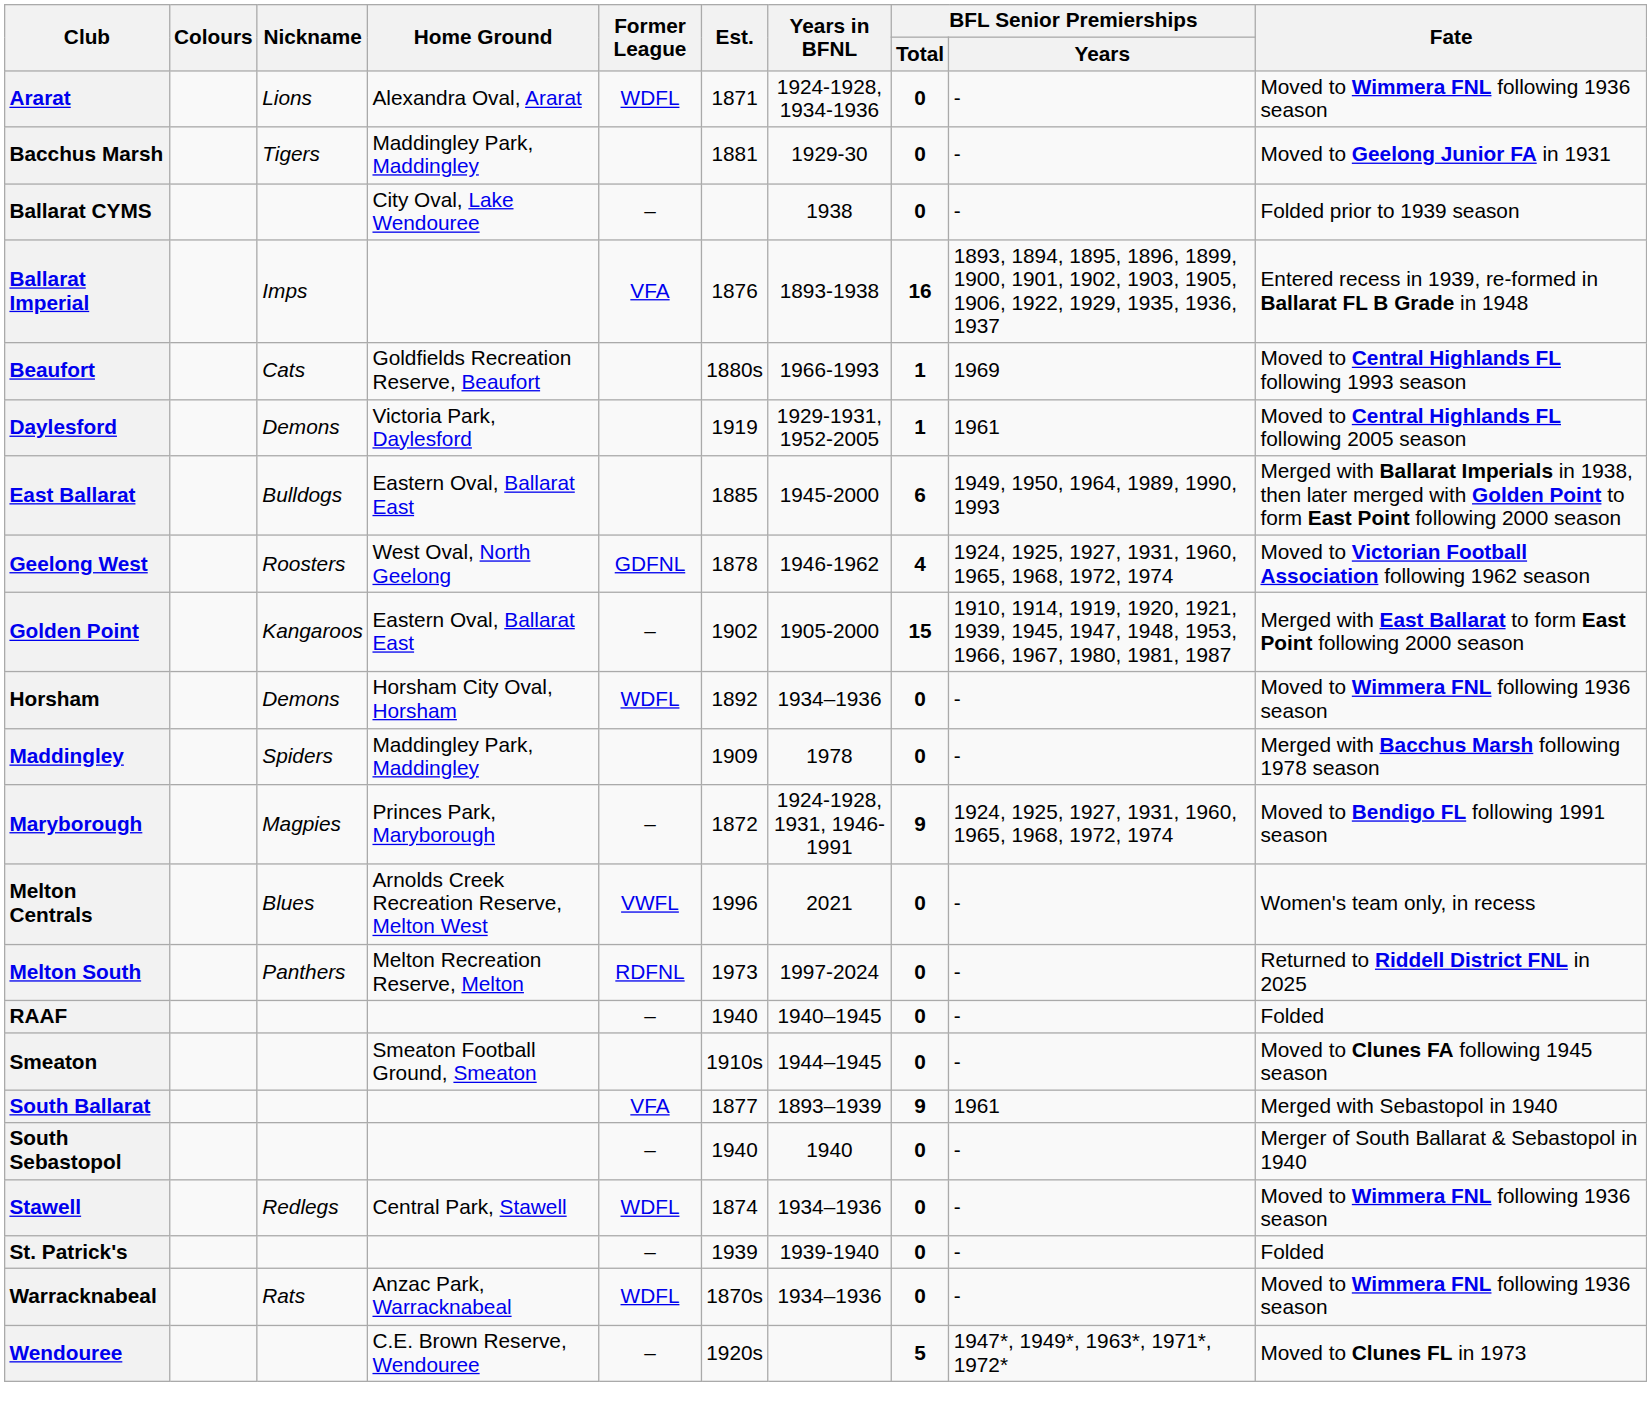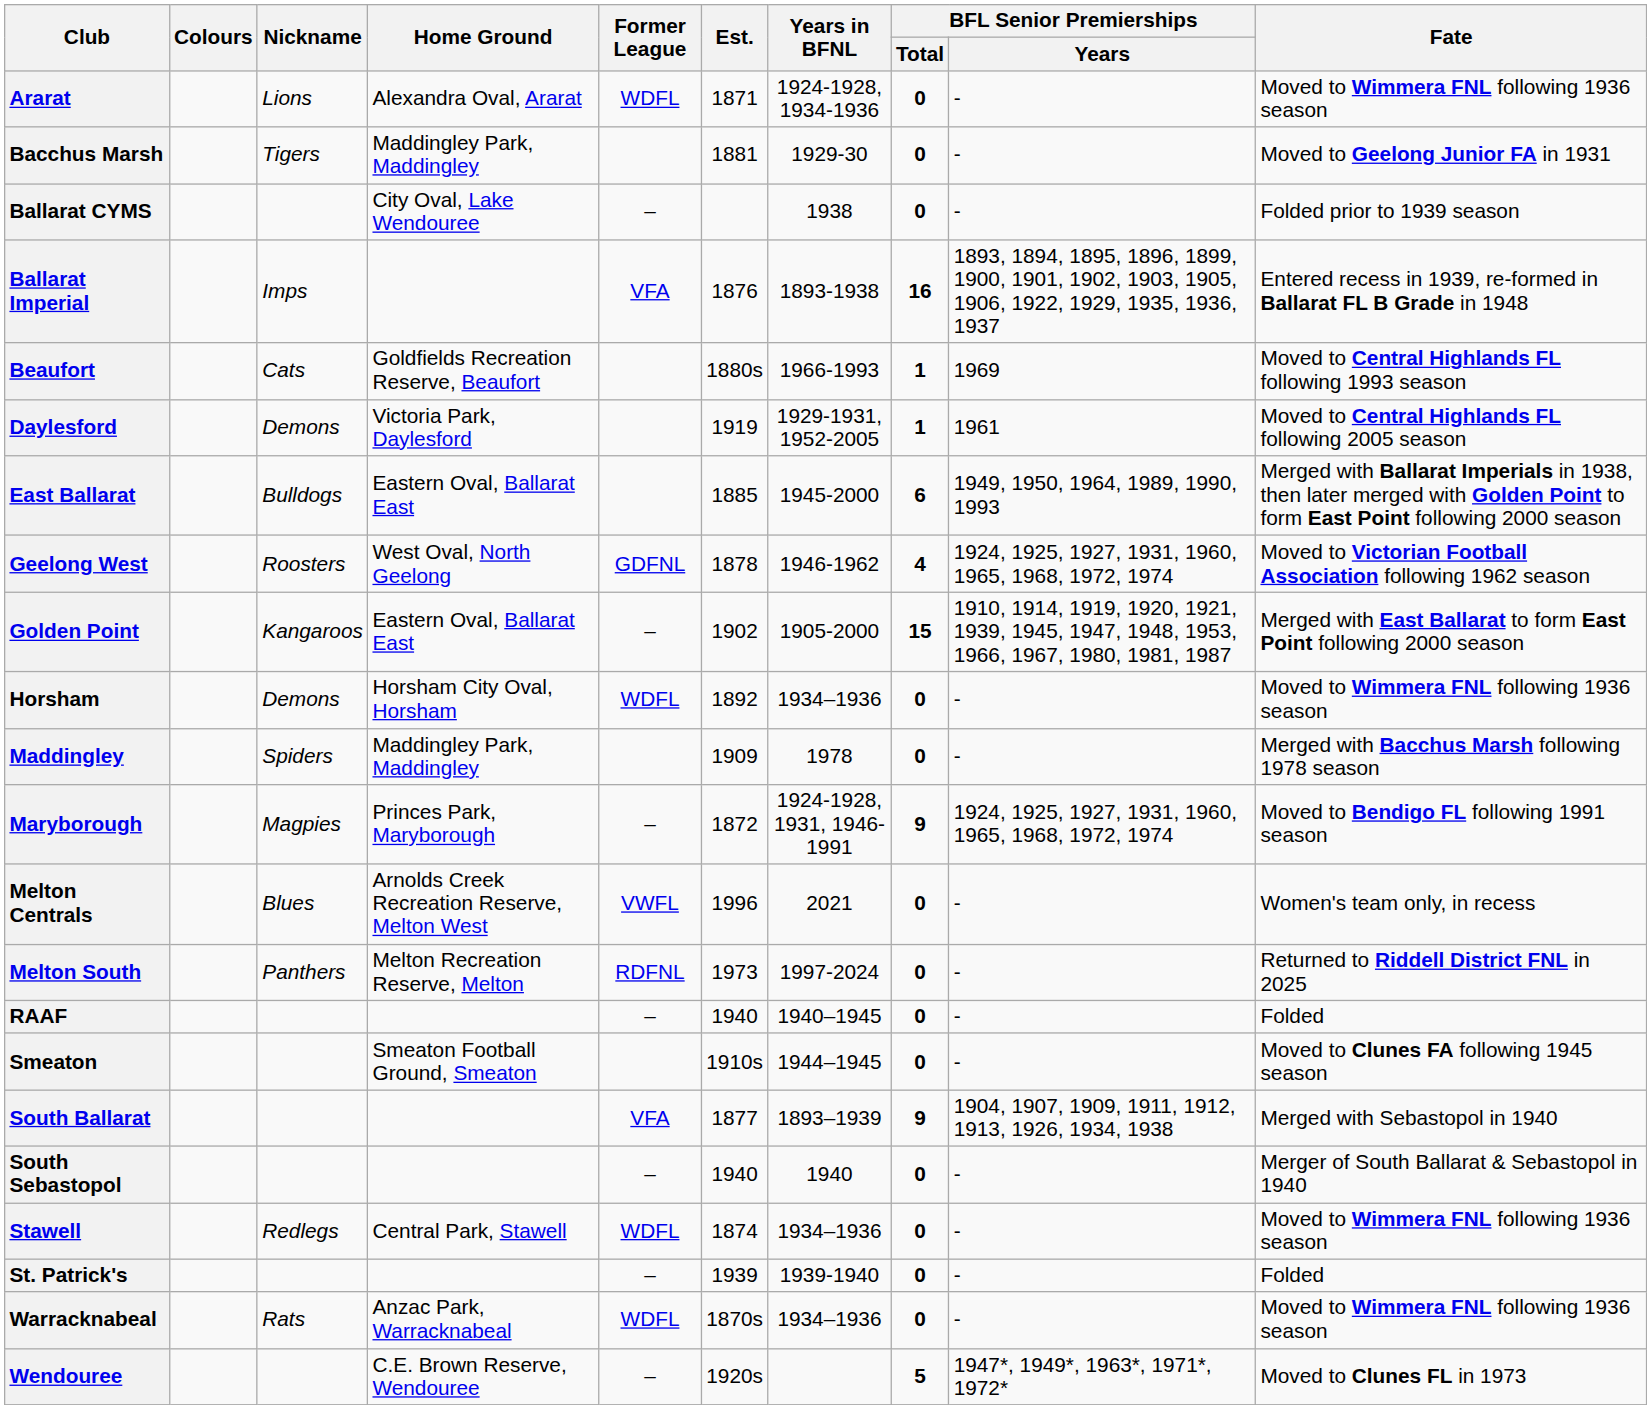 <table class="wikitable sortable" style="text-align:center; width:100%">
 <tr>
 <th rowspan="2">Club</th>
 <th rowspan="2">Colours</th>
 <th rowspan="2">Nickname</th>
 <th rowspan="2">Home Ground</th>
 <th rowspan="2">Former League</th>
 <th rowspan="2">Est.</th>
 <th rowspan="2">Years in BFNL</th>
 <th colspan="2">BFL Senior Premierships</th>
 <th rowspan="2">Fate</th>
 </tr>
 <tr>
 <th>Total</th>
 <th>Years</th>
 </tr>
 <tr>
 <th style="text-align:left"><a href='#'>Ararat</a></th>
 <td></td>
 <td align="left"><em>Lions</em></td>
 <td align="left">Alexandra Oval, <a href='#'>Ararat</a></td>
 <td><a href='#'>WDFL</a></td>
 <td align="center">1871</td>
 <td>1924-1928, 1934-1936</td>
 <td align="center"><strong>0</strong></td>
 <td align="left">-</td>
 <td align="left">Moved to <a href='#'><strong>Wimmera FNL</strong></a> following 1936 season</td>
 </tr>
 <tr>
 <th style="text-align:left">Bacchus Marsh</th>
 <td></td>
 <td align="left"><em>Tigers</em></td>
 <td align="left">Maddingley Park, <a href='#'>Maddingley</a></td>
 <td></td>
 <td>1881</td>
 <td>1929-30</td>
 <td><strong>0</strong></td>
 <td align="left">-</td>
 <td align="left">Moved to <strong><a href='#'>Geelong Junior FA</a></strong> in 1931</td>
 </tr>
 <tr>
 <th style="text-align:left">Ballarat CYMS</th>
 <td></td>
 <td></td>
 <td align="left">City Oval, <a href='#'>Lake Wendouree</a></td>
 <td>–</td>
 <td align="center"></td>
 <td>1938</td>
 <td align="center"><strong>0</strong></td>
 <td align="left">-</td>
 <td align="left">Folded prior to 1939 season</td>
 </tr>
 <tr>
 <th style="text-align:left"><a href='#'>Ballarat Imperial</a></th>
 <td></td>
 <td align="left"><em>Imps</em></td>
 <td></td>
 <td><a href='#'>VFA</a></td>
 <td align="center">1876</td>
 <td>1893-1938</td>
 <td align="center"><strong>16</strong></td>
 <td align="left">1893, 1894, 1895, 1896, 1899, 1900, 1901, 1902, 1903, 1905, 1906, 1922, 1929, 1935, 1936, 1937</td>
 <td align="left">Entered recess in 1939, re-formed in <strong>Ballarat FL B Grade</strong> in 1948</td>
 </tr>
 <tr>
 <th style="text-align:left"><a href='#'>Beaufort</a></th>
 <td></td>
 <td align="left"><em>Cats</em></td>
 <td align="left">Goldfields Recreation Reserve, <a href='#'>Beaufort</a></td>
 <td></td>
 <td align="center">1880s</td>
 <td>1966-1993</td>
 <td align="center"><strong>1</strong></td>
 <td align="left">1969</td>
 <td align="left">Moved to <a href='#'><strong>Central Highlands FL</strong></a> following 1993 season</td>
 </tr>
 <tr>
 <th style="text-align:left"><a href='#'>Daylesford</a></th>
 <td></td>
 <td align="left"><em>Demons</em></td>
 <td align="left">Victoria Park, <a href='#'>Daylesford</a></td>
 <td></td>
 <td align="center">1919</td>
 <td>1929-1931, 1952-2005</td>
 <td align="center"><strong>1</strong></td>
 <td align="left">1961</td>
 <td align="left">Moved to <strong><a href='#'>Central Highlands FL</a></strong> following 2005 season</td>
 </tr>
 <tr>
 <th style="text-align:left"><a href='#'>East Ballarat</a></th>
 <td align="left"></td>
 <td align="left"><em>Bulldogs</em></td>
 <td align="left">Eastern Oval, <a href='#'>Ballarat East</a></td>
 <td></td>
 <td align="center">1885</td>
 <td>1945-2000</td>
 <td align="center"><strong>6</strong></td>
 <td align="left">1949, 1950, 1964, 1989, 1990, 1993</td>
 <td align="left">Merged with <strong>Ballarat Imperials</strong> in 1938, then later merged with <a href='#'><strong>Golden Point</strong></a> to form <strong>East Point</strong> following 2000 season</td>
 </tr>
 <tr>
 <th style="text-align:left"><a href='#'>Geelong West</a></th>
 <td></td>
 <td align="left"><em>Roosters</em></td>
 <td align="left">West Oval, <a href='#'>North Geelong</a></td>
 <td><a href='#'>GDFNL</a></td>
 <td align="center">1878</td>
 <td>1946-1962</td>
 <td align="center"><strong>4</strong></td>
 <td align="left">1924, 1925, 1927, 1931, 1960, 1965, 1968, 1972, 1974</td>
 <td align="left">Moved to <a href='#'><strong>Victorian Football Association</strong></a> following 1962 season</td>
 </tr>
 <tr>
 <th style="text-align:left"><a href='#'>Golden Point</a></th>
 <td></td>
 <td align="left"><em>Kangaroos</em></td>
 <td align="left">Eastern Oval, <a href='#'>Ballarat East</a></td>
 <td>–</td>
 <td align="center">1902</td>
 <td>1905-2000</td>
 <td align="center"><strong>15</strong></td>
 <td align="left">1910, 1914, 1919, 1920, 1921, 1939, 1945, 1947, 1948, 1953, 1966, 1967, 1980, 1981, 1987</td>
 <td align="left">Merged with <a href='#'><strong>East Ballarat</strong></a> to form <strong>East Point</strong> following 2000 season</td>
 </tr>
 <tr>
 <th style="text-align:left">Horsham</th>
 <td></td>
 <td align="left"><em>Demons</em></td>
 <td align="left">Horsham City Oval, <a href='#'>Horsham</a></td>
 <td><a href='#'>WDFL</a></td>
 <td align="center">1892</td>
 <td>1934–1936</td>
 <td align="center"><strong>0</strong></td>
 <td align="left">-</td>
 <td align="left">Moved to <a href='#'><strong>Wimmera FNL</strong></a> following 1936 season</td>
 </tr>
 <tr>
 <th style="text-align:left"><a href='#'>Maddingley</a></th>
 <td></td>
 <td align="left"><em>Spiders</em></td>
 <td align="left">Maddingley Park, <a href='#'>Maddingley</a></td>
 <td></td>
 <td align="center">1909</td>
 <td>1978</td>
 <td align="center"><strong>0</strong></td>
 <td align="left">-</td>
 <td align="left">Merged with <a href='#'><strong>Bacchus Marsh</strong></a> following 1978 season</td>
 </tr>
 <tr>
 <th style="text-align:left"><a href='#'>Maryborough</a></th>
 <td></td>
 <td align="left"><em>Magpies</em></td>
 <td align="left">Princes Park, <a href='#'>Maryborough</a></td>
 <td>–</td>
 <td align="center">1872</td>
 <td>1924-1928, 1931, 1946-1991</td>
 <td align="center"><strong>9</strong></td>
 <td align="left">1924, 1925, 1927, 1931, 1960, 1965, 1968, 1972, 1974</td>
 <td align="left">Moved to <a href='#'><strong>Bendigo FL</strong></a> following 1991 season</td>
 </tr>
 <tr>
 <th style="text-align:left">Melton Centrals</th>
 <td></td>
 <td align="left"><em>Blues</em></td>
 <td align="left">Arnolds Creek Recreation Reserve, <a href='#'>Melton West</a></td>
 <td><a href='#'>VWFL</a></td>
 <td>1996</td>
 <td>2021</td>
 <td><strong>0</strong></td>
 <td align="left">-</td>
 <td align="left">Women's team only, in recess</td>
 </tr>
 <tr>
 <th style="text-align:left"><a href='#'>Melton South</a></th>
 <td></td>
 <td align="left"><em>Panthers</em></td>
 <td align="left">Melton Recreation Reserve, <a href='#'>Melton</a></td>
 <td><a href='#'>RDFNL</a></td>
 <td>1973</td>
 <td>1997-2024</td>
 <td><strong>0</strong></td>
 <td align="left">-</td>
 <td align="left">Returned to <strong><a href='#'>Riddell District FNL</a></strong> in 2025</td>
 </tr>
 <tr>
 <th style="text-align:left">RAAF</th>
 <td></td>
 <td></td>
 <td></td>
 <td>–</td>
 <td align="center">1940</td>
 <td>1940–1945</td>
 <td align="center"><strong>0</strong></td>
 <td align="left">-</td>
 <td align="left">Folded</td>
 </tr>
 <tr>
 <th style="text-align:left">Smeaton</th>
 <td></td>
 <td></td>
 <td align="left">Smeaton Football Ground, <a href='#'>Smeaton</a></td>
 <td></td>
 <td align="center">1910s</td>
 <td>1944–1945</td>
 <td align="center"><strong>0</strong></td>
 <td align="left">-</td>
 <td align="left">Moved to <strong>Clunes FA</strong> following 1945 season</td>
 </tr>
 <tr>
 <th style="text-align:left"><a href='#'>South Ballarat</a></th>
 <td></td>
 <td></td>
 <td></td>
 <td><a href='#'>VFA</a></td>
 <td align="center">1877</td>
 <td>1893–1939</td>
 <td align="center"><strong>9</strong></td>
-<td align="left">1961</td>
+<td align="left">1904, 1907, 1909, 1911, 1912, 1913, 1926, 1934, 1938</td>
 <td align="left">Merged with Sebastopol in 1940</td>
 </tr>
 <tr>
 <th style="text-align:left">South Sebastopol</th>
 <td></td>
 <td></td>
 <td></td>
 <td>–</td>
 <td align="center">1940</td>
 <td>1940</td>
 <td align="center"><strong>0</strong></td>
 <td align="left">-</td>
 <td align="left">Merger of South Ballarat & Sebastopol in 1940</td>
 </tr>
 <tr>
 <th style="text-align:left"><a href='#'>Stawell</a></th>
 <td></td>
 <td align="left"><em>Redlegs</em></td>
 <td align="left">Central Park, <a href='#'>Stawell</a></td>
 <td><a href='#'>WDFL</a></td>
 <td align="center">1874</td>
 <td>1934–1936</td>
 <td align="center"><strong>0</strong></td>
 <td align="left">-</td>
 <td align="left">Moved to <a href='#'><strong>Wimmera FNL</strong></a> following 1936 season</td>
 </tr>
 <tr>
 <th style="text-align:left">St. Patrick's</th>
 <td></td>
 <td></td>
 <td></td>
 <td>–</td>
 <td align="center">1939</td>
 <td>1939-1940</td>
 <td align="center"><strong>0</strong></td>
 <td align="left">-</td>
 <td align="left">Folded</td>
 </tr>
 <tr>
 <th style="text-align:left">Warracknabeal</th>
 <td></td>
 <td align="left"><em>Rats</em></td>
 <td align="left">Anzac Park, <a href='#'>Warracknabeal</a></td>
 <td><a href='#'>WDFL</a></td>
 <td align="center">1870s</td>
 <td>1934–1936</td>
 <td align="center"><strong>0</strong></td>
 <td align="left">-</td>
 <td align="left">Moved to <a href='#'><strong>Wimmera FNL</strong></a> following 1936 season</td>
 </tr>
 <tr>
 <th style="text-align:left"><a href='#'>Wendouree</a></th>
 <td></td>
 <td></td>
 <td align="left">C.E. Brown Reserve, <a href='#'>Wendouree</a></td>
 <td>–</td>
 <td align="center">1920s</td>
 <td></td>
 <td align="center"><strong>5</strong></td>
 <td align="left">1947*, 1949*, 1963*, 1971*, 1972*</td>
 <td align="left">Moved to <strong>Clunes FL</strong> in 1973</td>
 </tr>
 </table>
